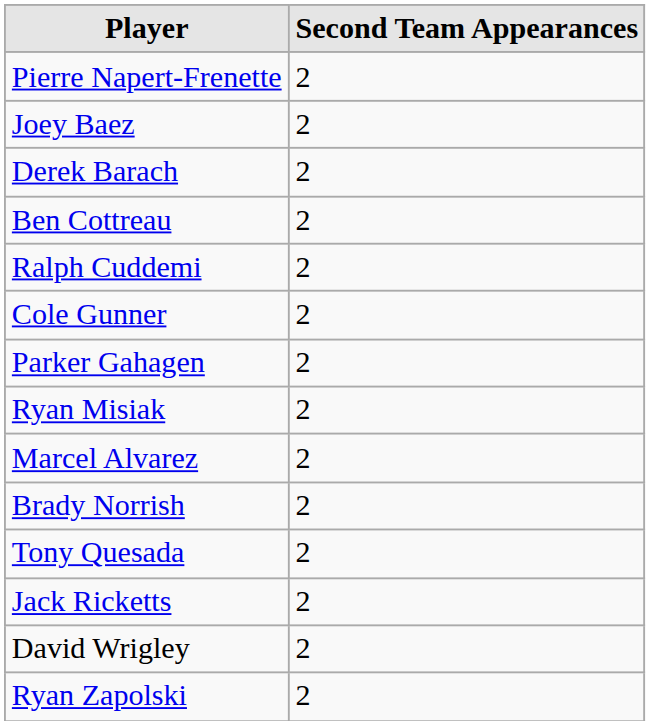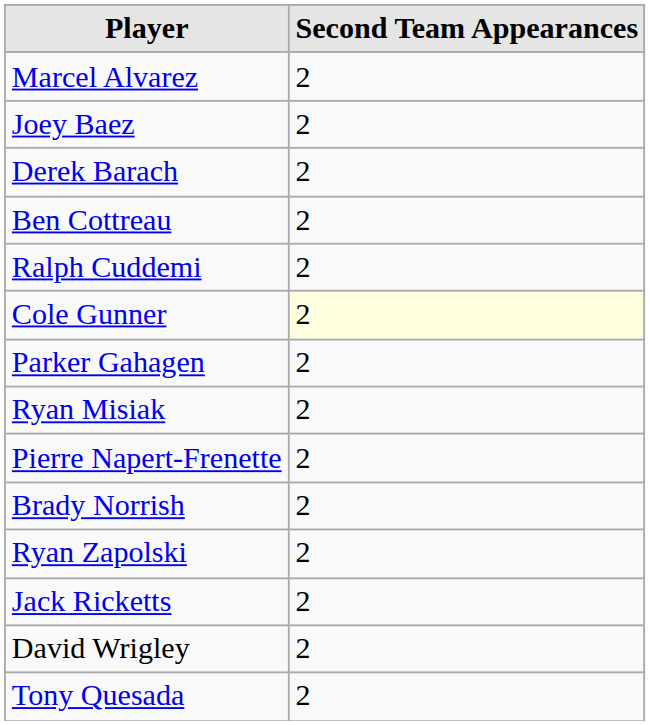 <table class="wikitable">
 <tr>
 <th style="background:#e5e5e5;">Player</th>
 <th style="background:#e5e5e5;">Second Team Appearances</th>
 </tr>
 <tr>
-<td><a href='#'>Pierre Napert-Frenette</a></td>
+<td><a href='#'>Marcel Alvarez</a></td>
 <td>2</td>
 </tr>
 <tr>
 <td><a href='#'>Joey Baez</a></td>
 <td>2</td>
 </tr>
 <tr>
 <td><a href='#'>Derek Barach</a></td>
 <td>2</td>
 </tr>
 <tr>
 <td><a href='#'>Ben Cottreau</a></td>
 <td>2</td>
 </tr>
 <tr>
 <td><a href='#'>Ralph Cuddemi</a></td>
 <td>2</td>
 </tr>
 <tr>
 <td><a href='#'>Cole Gunner</a></td>
-<td>2</td>
+<td style="background: lightyellow;">2</td>
 </tr>
 <tr>
 <td><a href='#'>Parker Gahagen</a></td>
 <td>2</td>
 </tr>
 <tr>
 <td><a href='#'>Ryan Misiak</a></td>
 <td>2</td>
 </tr>
 <tr>
-<td><a href='#'>Marcel Alvarez</a></td>
+<td><a href='#'>Pierre Napert-Frenette</a></td>
 <td>2</td>
 </tr>
 <tr>
 <td><a href='#'>Brady Norrish</a></td>
 <td>2</td>
 </tr>
 <tr>
-<td><a href='#'>Tony Quesada</a></td>
+<td><a href='#'>Ryan Zapolski</a></td>
 <td>2</td>
 </tr>
 <tr>
 <td><a href='#'>Jack Ricketts</a></td>
 <td>2</td>
 </tr>
 <tr>
 <td>David Wrigley</td>
 <td>2</td>
 </tr>
 <tr>
-<td><a href='#'>Ryan Zapolski</a></td>
+<td><a href='#'>Tony Quesada</a></td>
 <td>2</td>
 </tr>
 </table>
